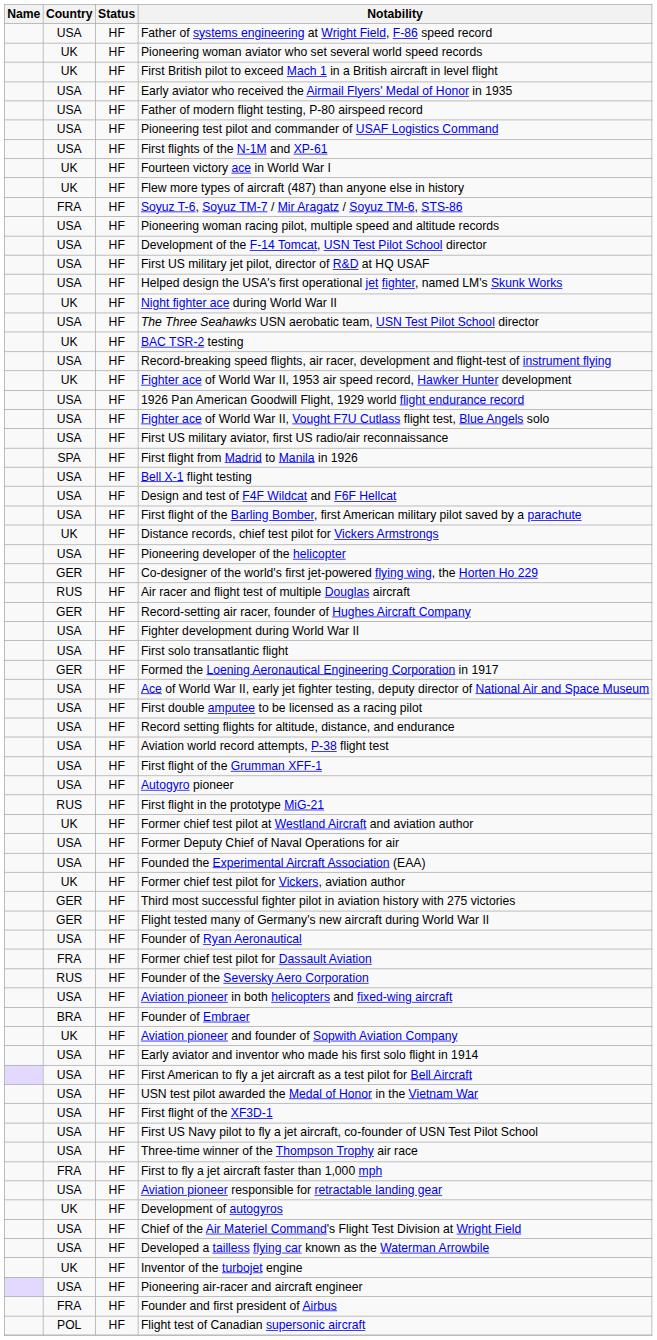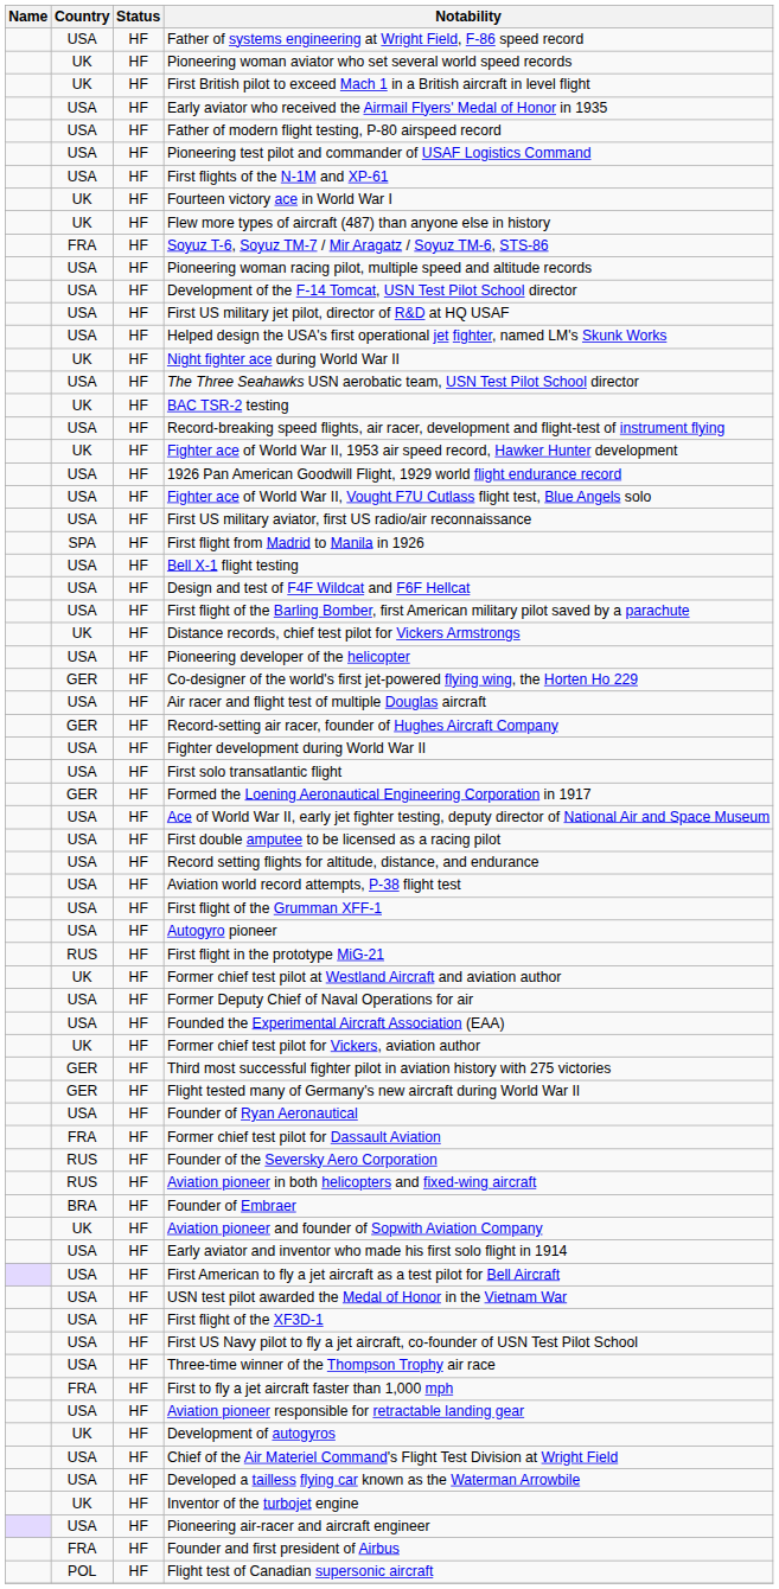 <table class="wikitable sortable">
 <tr>
 <th>Name</th>
 <th>Country</th>
 <th>Status</th>
 <th class="unsortable">Notability</th>
 </tr>
 <tr>
 <td></td>
 <td align="center"><span>USA</span></td>
 <td align="center">HF</td>
 <td>Father of <a href='#'>systems engineering</a> at <a href='#'>Wright Field</a>, <a href='#'>F-86</a> speed record</td>
 </tr>
 <tr>
 <td></td>
 <td align="center"><span>UK</span></td>
 <td align="center">HF</td>
 <td>Pioneering woman aviator who set several world speed records</td>
 </tr>
 <tr>
 <td></td>
 <td align="center"><span>UK</span></td>
 <td align="center">HF</td>
 <td>First British pilot to exceed <a href='#'>Mach 1</a> in a British aircraft in level flight</td>
 </tr>
 <tr>
 <td></td>
 <td align="center"><span>USA</span></td>
 <td align="center">HF</td>
 <td>Early aviator who received the <a href='#'>Airmail Flyers' Medal of Honor</a> in 1935</td>
 </tr>
 <tr>
 <td></td>
 <td align="center"><span>USA</span></td>
 <td align="center">HF</td>
 <td>Father of modern flight testing, P-80 airspeed record</td>
 </tr>
 <tr>
 <td></td>
 <td align="center"><span>USA</span></td>
 <td align="center">HF</td>
 <td>Pioneering test pilot and commander of <a href='#'>USAF Logistics Command</a></td>
 </tr>
 <tr>
 <td></td>
 <td align="center"><span>USA</span></td>
 <td align="center">HF</td>
 <td>First flights of the <a href='#'>N-1M</a> and <a href='#'>XP-61</a></td>
 </tr>
 <tr>
 <td></td>
 <td align="center"><span>UK</span></td>
 <td align="center">HF</td>
 <td>Fourteen victory <a href='#'>ace</a> in World War I</td>
 </tr>
 <tr>
 <td></td>
 <td align="center"><span>UK</span></td>
 <td align="center">HF</td>
 <td>Flew more types of aircraft (487) than anyone else in history</td>
 </tr>
 <tr>
 <td></td>
 <td align="center"><span>FRA</span></td>
 <td align="center">HF</td>
 <td><a href='#'>Soyuz T-6</a>, <a href='#'>Soyuz TM-7</a> / <a href='#'>Mir Aragatz</a> / <a href='#'>Soyuz TM-6</a>, <a href='#'>STS-86</a></td>
 </tr>
 <tr>
 <td></td>
 <td align="center"><span>USA</span></td>
 <td align="center">HF</td>
 <td>Pioneering woman racing pilot, multiple speed and altitude records</td>
 </tr>
 <tr>
 <td></td>
 <td align="center"><span>USA</span></td>
 <td align="center">HF</td>
 <td>Development of the <a href='#'>F-14 Tomcat</a>, <a href='#'>USN Test Pilot School</a> director</td>
 </tr>
 <tr>
 <td></td>
 <td align="center"><span>USA</span></td>
 <td align="center">HF</td>
 <td>First US military jet pilot, director of <a href='#'>R&D</a> at HQ USAF</td>
 </tr>
 <tr>
 <td></td>
 <td align="center"><span>USA</span></td>
 <td align="center">HF</td>
 <td>Helped design the USA's first operational <a href='#'>jet</a> <a href='#'>fighter</a>, named LM's <a href='#'>Skunk Works</a></td>
 </tr>
 <tr>
 <td></td>
 <td align="center"><span>UK</span></td>
 <td align="center">HF</td>
 <td><a href='#'>Night fighter ace</a> during World War II</td>
 </tr>
 <tr>
 <td></td>
 <td align="center"><span>USA</span></td>
 <td align="center">HF</td>
 <td><em>The Three Seahawks</em> USN aerobatic team, <a href='#'>USN Test Pilot School</a> director</td>
 </tr>
 <tr>
 <td></td>
 <td align="center"><span>UK</span></td>
 <td align="center">HF</td>
 <td><a href='#'>BAC TSR-2</a> testing</td>
 </tr>
 <tr>
 <td></td>
 <td align="center"><span>USA</span></td>
 <td align="center">HF</td>
 <td>Record-breaking speed flights, air racer, development and flight-test of <a href='#'>instrument flying</a></td>
 </tr>
 <tr>
 <td></td>
 <td align="center"><span>UK</span></td>
 <td align="center">HF</td>
 <td><a href='#'>Fighter ace</a> of World War II, 1953 air speed record, <a href='#'>Hawker Hunter</a> development</td>
 </tr>
 <tr>
 <td></td>
 <td align="center"><span>USA</span></td>
 <td align="center">HF</td>
 <td>1926 Pan American Goodwill Flight, 1929 world <a href='#'>flight endurance record</a></td>
 </tr>
 <tr>
 <td></td>
 <td align="center"><span>USA</span></td>
 <td align="center">HF</td>
 <td><a href='#'>Fighter ace</a> of World War II, <a href='#'>Vought F7U Cutlass</a> flight test, <a href='#'>Blue Angels</a> solo</td>
 </tr>
 <tr>
 <td></td>
 <td align="center"><span>USA</span></td>
 <td align="center">HF</td>
 <td>First US military aviator, first US radio/air reconnaissance</td>
 </tr>
 <tr>
 <td></td>
 <td align="center"><span>SPA</span></td>
 <td align="center">HF</td>
 <td>First flight from <a href='#'>Madrid</a> to <a href='#'>Manila</a> in 1926</td>
 </tr>
 <tr>
 <td></td>
 <td align="center"><span>USA</span></td>
 <td align="center">HF</td>
 <td><a href='#'>Bell X-1</a> flight testing</td>
 </tr>
 <tr>
 <td></td>
 <td align="center"><span>USA</span></td>
 <td align="center">HF</td>
 <td>Design and test of <a href='#'>F4F Wildcat</a> and <a href='#'>F6F Hellcat</a></td>
 </tr>
 <tr>
 <td></td>
 <td align="center"><span>USA</span></td>
 <td align="center">HF</td>
 <td>First flight of the <a href='#'>Barling Bomber</a>, first American military pilot saved by a <a href='#'>parachute</a></td>
 </tr>
 <tr>
 <td></td>
 <td align="center"><span>UK</span></td>
 <td align="center">HF</td>
 <td>Distance records, chief test pilot for <a href='#'>Vickers Armstrongs</a></td>
 </tr>
 <tr>
 <td></td>
 <td align="center"><span>USA</span></td>
 <td align="center">HF</td>
 <td>Pioneering developer of the <a href='#'>helicopter</a></td>
 </tr>
 <tr>
 <td></td>
 <td align="center"><span>GER</span></td>
 <td align="center">HF</td>
 <td>Co-designer of the world's first jet-powered <a href='#'>flying wing</a>, the <a href='#'>Horten Ho 229</a></td>
 </tr>
 <tr>
 <td></td>
-<td align="center"><span>RUS</span></td>
+<td align="center"><span>USA</span></td>
 <td align="center">HF</td>
 <td>Air racer and flight test of multiple <a href='#'>Douglas</a> aircraft</td>
 </tr>
 <tr>
 <td></td>
 <td align="center"><span>GER</span></td>
 <td align="center">HF</td>
 <td>Record-setting air racer, founder of <a href='#'>Hughes Aircraft Company</a></td>
 </tr>
 <tr>
 <td></td>
 <td align="center"><span>USA</span></td>
 <td align="center">HF</td>
 <td>Fighter development during World War II</td>
 </tr>
 <tr>
 <td></td>
 <td align="center"><span>USA</span></td>
 <td align="center">HF</td>
 <td>First solo transatlantic flight</td>
 </tr>
 <tr>
 <td></td>
 <td align="center"><span>GER</span></td>
 <td align="center">HF</td>
 <td>Formed the <a href='#'>Loening Aeronautical Engineering Corporation</a> in 1917</td>
 </tr>
 <tr>
 <td></td>
 <td align="center"><span>USA</span></td>
 <td align="center">HF</td>
 <td><a href='#'>Ace</a> of World War II, early jet fighter testing, deputy director of <a href='#'>National Air and Space Museum</a></td>
 </tr>
 <tr>
 <td></td>
 <td align="center"><span>USA</span></td>
 <td align="center">HF</td>
 <td>First double <a href='#'>amputee</a> to be licensed as a racing pilot</td>
 </tr>
 <tr>
 <td></td>
 <td align="center"><span>USA</span></td>
 <td align="center">HF</td>
 <td>Record setting flights for altitude, distance, and endurance</td>
 </tr>
 <tr>
 <td></td>
 <td align="center"><span>USA</span></td>
 <td align="center">HF</td>
 <td>Aviation world record attempts, <a href='#'>P-38</a> flight test</td>
 </tr>
 <tr>
 <td></td>
 <td align="center"><span>USA</span></td>
 <td align="center">HF</td>
 <td>First flight of the <a href='#'>Grumman XFF-1</a></td>
 </tr>
 <tr>
 <td></td>
 <td align="center"><span>USA</span></td>
 <td align="center">HF</td>
 <td><a href='#'>Autogyro</a> pioneer</td>
 </tr>
 <tr>
 <td></td>
 <td align="center"><span>RUS</span></td>
 <td align="center">HF</td>
 <td>First flight in the prototype <a href='#'>MiG-21</a></td>
 </tr>
 <tr>
 <td></td>
 <td align="center"><span>UK</span></td>
 <td align="center">HF</td>
 <td>Former chief test pilot at <a href='#'>Westland Aircraft</a> and aviation author</td>
 </tr>
 <tr>
 <td></td>
 <td align="center"><span>USA</span></td>
 <td align="center">HF</td>
 <td>Former Deputy Chief of Naval Operations for air</td>
 </tr>
 <tr>
 <td></td>
 <td align="center"><span>USA</span></td>
 <td align="center">HF</td>
 <td>Founded the <a href='#'>Experimental Aircraft Association</a> (EAA)</td>
 </tr>
 <tr>
 <td></td>
 <td align="center"><span>UK</span></td>
 <td align="center">HF</td>
 <td>Former chief test pilot for <a href='#'>Vickers</a>, aviation author</td>
 </tr>
 <tr>
 <td></td>
 <td align="center"><span>GER</span></td>
 <td align="center">HF</td>
 <td>Third most successful fighter pilot in aviation history with 275 victories</td>
 </tr>
 <tr>
 <td></td>
 <td align="center"><span>GER</span></td>
 <td align="center">HF</td>
 <td>Flight tested many of Germany's new aircraft during World War II</td>
 </tr>
 <tr>
 <td></td>
 <td align="center"><span>USA</span></td>
 <td align="center">HF</td>
 <td>Founder of <a href='#'>Ryan Aeronautical</a></td>
 </tr>
 <tr>
 <td></td>
 <td align="center"><span>FRA</span></td>
 <td align="center">HF</td>
 <td>Former chief test pilot for <a href='#'>Dassault Aviation</a></td>
 </tr>
 <tr>
 <td></td>
 <td align="center"><span>RUS</span></td>
 <td align="center">HF</td>
 <td>Founder of the <a href='#'>Seversky Aero Corporation</a></td>
 </tr>
 <tr>
 <td></td>
-<td align="center"><span>USA</span></td>
+<td align="center"><span>RUS</span></td>
 <td align="center">HF</td>
 <td><a href='#'>Aviation pioneer</a> in both <a href='#'>helicopters</a> and <a href='#'>fixed-wing aircraft</a></td>
 </tr>
 <tr>
 <td></td>
 <td align="center"><span>BRA</span></td>
 <td align="center">HF</td>
 <td>Founder of <a href='#'>Embraer</a></td>
 </tr>
 <tr>
 <td></td>
 <td align="center"><span>UK</span></td>
 <td align="center">HF</td>
 <td><a href='#'>Aviation pioneer</a> and founder of <a href='#'>Sopwith Aviation Company</a></td>
 </tr>
 <tr>
 <td></td>
 <td align="center"><span>USA</span></td>
 <td align="center">HF</td>
 <td>Early aviator and inventor who made his first solo flight in 1914</td>
 </tr>
 <tr>
 <td style="background:#e3d9ff; text-align:left;"></td>
 <td align="center"><span>USA</span></td>
 <td align="center">HF</td>
 <td>First American to fly a jet aircraft as a test pilot for <a href='#'>Bell Aircraft</a></td>
 </tr>
 <tr>
 <td></td>
 <td align="center"><span>USA</span></td>
 <td align="center">HF</td>
 <td>USN test pilot awarded the <a href='#'>Medal of Honor</a> in the <a href='#'>Vietnam War</a></td>
 </tr>
 <tr>
 <td></td>
 <td align="center"><span>USA</span></td>
 <td align="center">HF</td>
 <td>First flight of the <a href='#'>XF3D-1</a></td>
 </tr>
 <tr>
 <td></td>
 <td align="center"><span>USA</span></td>
 <td align="center">HF</td>
 <td>First US Navy pilot to fly a jet aircraft, co-founder of USN Test Pilot School</td>
 </tr>
 <tr>
 <td></td>
 <td align="center"><span>USA</span></td>
 <td align="center">HF</td>
 <td>Three-time winner of the <a href='#'>Thompson Trophy</a> air race</td>
 </tr>
 <tr>
 <td></td>
 <td align="center"><span>FRA</span></td>
 <td align="center">HF</td>
 <td>First to fly a jet aircraft faster than 1,000 <a href='#'>mph</a></td>
 </tr>
 <tr>
 <td></td>
 <td align="center"><span>USA</span></td>
 <td align="center">HF</td>
 <td><a href='#'>Aviation pioneer</a> responsible for <a href='#'>retractable landing gear</a></td>
 </tr>
 <tr>
 <td></td>
 <td align="center"><span>UK</span></td>
 <td align="center">HF</td>
 <td>Development of <a href='#'>autogyros</a></td>
 </tr>
 <tr>
 <td></td>
 <td align="center"><span>USA</span></td>
 <td align="center">HF</td>
 <td>Chief of the <a href='#'>Air Materiel Command</a>'s Flight Test Division at <a href='#'>Wright Field</a></td>
 </tr>
 <tr>
 <td></td>
 <td align="center"><span>USA</span></td>
 <td align="center">HF</td>
 <td>Developed a <a href='#'>tailless</a> <a href='#'>flying car</a> known as the <a href='#'>Waterman Arrowbile</a></td>
 </tr>
 <tr>
 <td></td>
 <td align="center"><span>UK</span></td>
 <td align="center">HF</td>
 <td>Inventor of the <a href='#'>turbojet</a> engine</td>
 </tr>
 <tr>
 <td style="background:#e3d9ff; text-align:left;"></td>
 <td align="center"><span>USA</span></td>
 <td align="center">HF</td>
 <td>Pioneering air-racer and aircraft engineer</td>
 </tr>
 <tr>
 <td></td>
 <td align="center"><span>FRA</span></td>
 <td align="center">HF</td>
 <td>Founder and first president of <a href='#'>Airbus</a></td>
 </tr>
 <tr>
 <td></td>
 <td align="center"><span>POL</span></td>
 <td align="center">HF</td>
 <td>Flight test of Canadian <a href='#'>supersonic aircraft</a></td>
 </tr>
 <tr>
 </tr>
 </table>
